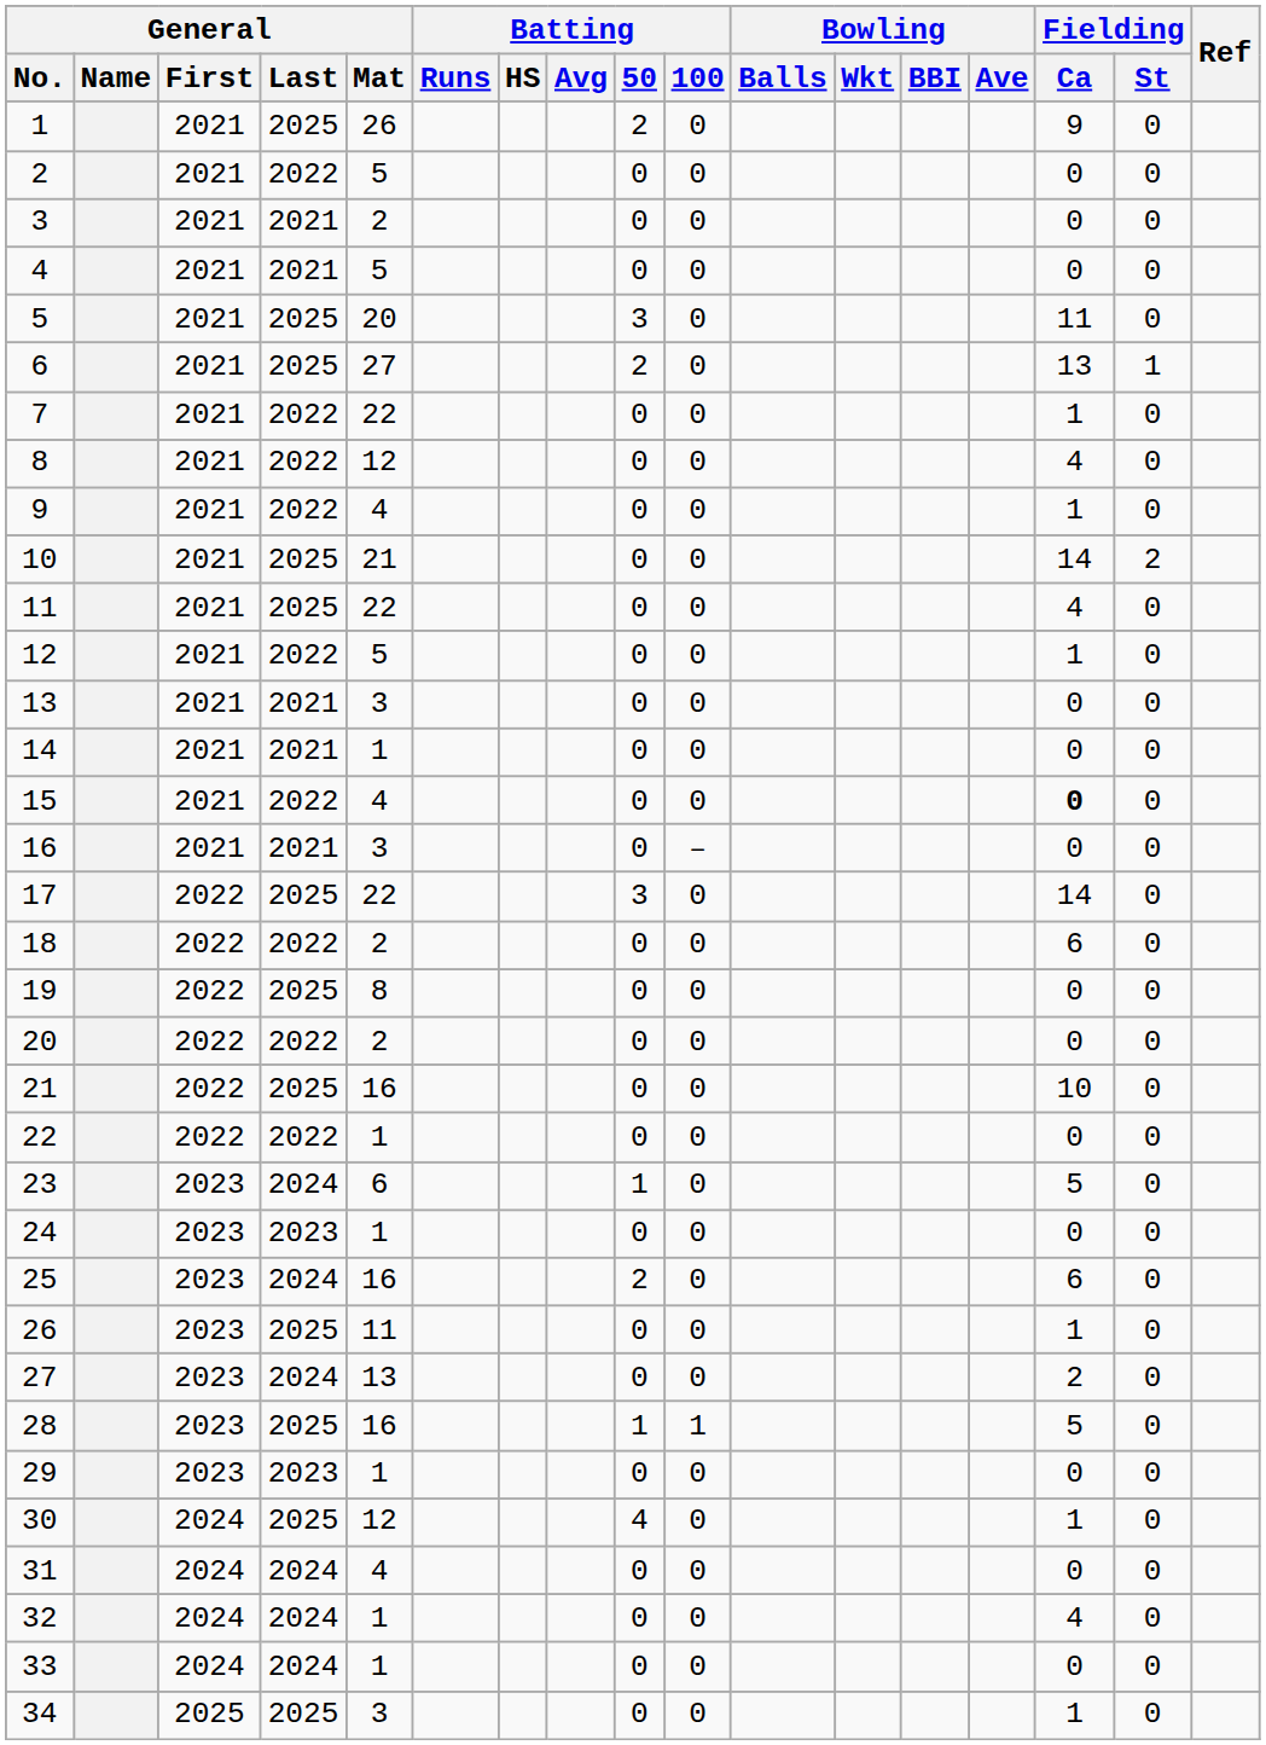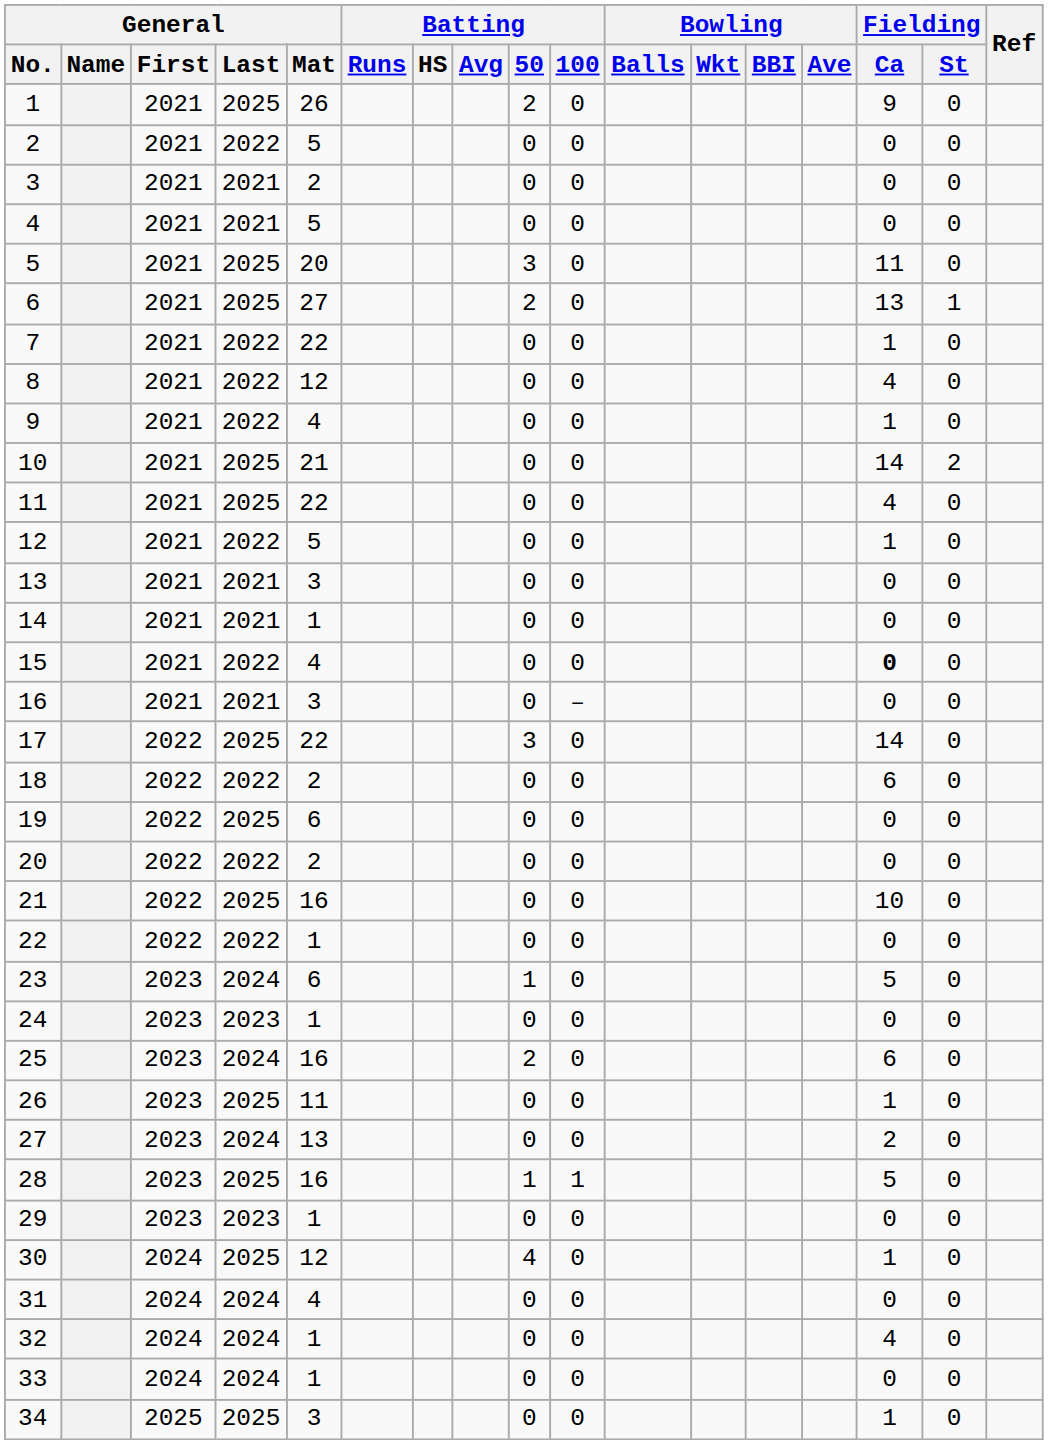 <table class="wikitable plainrowheaders sortable">
 <tr align="center">
 <th scope="col" colspan=5 class="unsortable">General</th>
 <th scope="col" colspan=5 class="unsortable"><a href='#'>Batting</a></th>
 <th scope="col" colspan=4 class="unsortable"><a href='#'>Bowling</a></th>
 <th scope="col" colspan=2 class="unsortable"><a href='#'>Fielding</a></th>
 <th scope="col" rowspan=2 class="unsortable">Ref</th>
 </tr>
 <tr align="center">
 <th scope="col">No.</th>
 <th scope="col">Name</th>
 <th scope="col">First</th>
 <th scope="col">Last</th>
 <th scope="col">Mat</th>
 <th scope="col"><a href='#'>Runs</a></th>
 <th scope="col">HS</th>
 <th scope="col"><a href='#'>Avg</a></th>
 <th scope="col"><a href='#'>50</a></th>
 <th scope="col"><a href='#'>100</a></th>
 <th scope="col"><a href='#'>Balls</a></th>
 <th scope="col"><a href='#'>Wkt</a></th>
 <th scope="col"><a href='#'>BBI</a></th>
 <th scope="col"><a href='#'>Ave</a></th>
 <th scope="col"><a href='#'>Ca</a></th>
 <th scope="col"><a href='#'>St</a></th>
 </tr>
 <tr align="center">
 <td>1</td>
 <th scope="row" align="left"></th>
 <td>2021</td>
 <td>2025</td>
 <td>26</td>
 <td></td>
 <td></td>
 <td></td>
 <td>2</td>
 <td>0</td>
 <td></td>
 <td></td>
 <td></td>
 <td></td>
 <td>9</td>
 <td>0</td>
 <td></td>
 </tr>
 <tr align="center">
 <td>2</td>
 <th scope="row" align="left"></th>
 <td>2021</td>
 <td>2022</td>
 <td>5</td>
 <td></td>
 <td></td>
 <td></td>
 <td>0</td>
 <td>0</td>
 <td></td>
 <td></td>
 <td></td>
 <td></td>
 <td>0</td>
 <td>0</td>
 <td></td>
 </tr>
 <tr align="center">
 <td>3</td>
 <th scope="row" align="left"></th>
 <td>2021</td>
 <td>2021</td>
 <td>2</td>
 <td></td>
 <td></td>
 <td></td>
 <td>0</td>
 <td>0</td>
 <td></td>
 <td></td>
 <td></td>
 <td></td>
 <td>0</td>
 <td>0</td>
 <td></td>
 </tr>
 <tr align="center">
 <td>4</td>
 <th scope="row" align="left"></th>
 <td>2021</td>
 <td>2021</td>
 <td>5</td>
 <td></td>
 <td></td>
 <td></td>
 <td>0</td>
 <td>0</td>
 <td></td>
 <td></td>
 <td></td>
 <td></td>
 <td>0</td>
 <td>0</td>
 <td></td>
 </tr>
 <tr align="center">
 <td>5</td>
 <th scope="row" align="left"></th>
 <td>2021</td>
 <td>2025</td>
 <td>20</td>
 <td></td>
 <td></td>
 <td></td>
 <td>3</td>
 <td>0</td>
 <td></td>
 <td></td>
 <td></td>
 <td></td>
 <td>11</td>
 <td>0</td>
 <td></td>
 </tr>
 <tr align="center">
 <td>6</td>
 <th scope="row" align="left"></th>
 <td>2021</td>
 <td>2025</td>
 <td>27</td>
 <td></td>
 <td></td>
 <td></td>
 <td>2</td>
 <td>0</td>
 <td></td>
 <td></td>
 <td></td>
 <td></td>
 <td>13</td>
 <td>1</td>
 <td></td>
 </tr>
 <tr align="center">
 <td>7</td>
 <th scope="row" align="left"></th>
 <td>2021</td>
 <td>2022</td>
 <td>22</td>
 <td></td>
 <td></td>
 <td></td>
 <td>0</td>
 <td>0</td>
 <td></td>
 <td></td>
 <td></td>
 <td></td>
 <td>1</td>
 <td>0</td>
 <td></td>
 </tr>
 <tr align="center">
 <td>8</td>
 <th scope="row" align="left"></th>
 <td>2021</td>
 <td>2022</td>
 <td>12</td>
 <td></td>
 <td></td>
 <td></td>
 <td>0</td>
 <td>0</td>
 <td></td>
 <td></td>
 <td></td>
 <td></td>
 <td>4</td>
 <td>0</td>
 <td></td>
 </tr>
 <tr align="center">
 <td>9</td>
 <th scope="row" align="left"></th>
 <td>2021</td>
 <td>2022</td>
 <td>4</td>
 <td></td>
 <td></td>
 <td></td>
 <td>0</td>
 <td>0</td>
 <td></td>
 <td></td>
 <td></td>
 <td></td>
 <td>1</td>
 <td>0</td>
 <td></td>
 </tr>
 <tr align="center">
 <td>10</td>
 <th scope="row" align="left"></th>
 <td>2021</td>
 <td>2025</td>
 <td>21</td>
 <td></td>
 <td></td>
 <td></td>
 <td>0</td>
 <td>0</td>
 <td></td>
 <td></td>
 <td></td>
 <td></td>
 <td>14</td>
 <td>2</td>
 <td></td>
 </tr>
 <tr align="center">
 <td>11</td>
 <th scope="row" align="left"></th>
 <td>2021</td>
 <td>2025</td>
 <td>22</td>
 <td></td>
 <td></td>
 <td></td>
 <td>0</td>
 <td>0</td>
 <td></td>
 <td></td>
 <td></td>
 <td></td>
 <td>4</td>
 <td>0</td>
 <td></td>
 </tr>
 <tr align="center">
 <td>12</td>
 <th scope="row" align="left"></th>
 <td>2021</td>
 <td>2022</td>
 <td>5</td>
 <td></td>
 <td></td>
 <td></td>
 <td>0</td>
 <td>0</td>
 <td></td>
 <td></td>
 <td></td>
 <td></td>
 <td>1</td>
 <td>0</td>
 <td></td>
 </tr>
 <tr align="center">
 <td>13</td>
 <th scope="row" align="left"></th>
 <td>2021</td>
 <td>2021</td>
 <td>3</td>
 <td></td>
 <td></td>
 <td></td>
 <td>0</td>
 <td>0</td>
 <td></td>
 <td></td>
 <td></td>
 <td></td>
 <td>0</td>
 <td>0</td>
 <td></td>
 </tr>
 <tr align="center">
 <td>14</td>
 <th scope="row" align="left"></th>
 <td>2021</td>
 <td>2021</td>
 <td>1</td>
 <td></td>
 <td></td>
 <td></td>
 <td>0</td>
 <td>0</td>
 <td></td>
 <td></td>
 <td></td>
 <td></td>
 <td>0</td>
 <td>0</td>
 <td></td>
 </tr>
 <tr align="center">
 <td>15</td>
 <th scope="row" align="left"></th>
 <td>2021</td>
 <td>2022</td>
 <td>4</td>
 <td></td>
 <td></td>
 <td></td>
 <td>0</td>
 <td>0</td>
 <td></td>
 <td></td>
 <td></td>
 <td></td>
 <td><strong>0</strong></td>
 <td>0</td>
 <td></td>
 </tr>
 <tr align="center">
 <td>16</td>
 <th scope="row" align="left"></th>
 <td>2021</td>
 <td>2021</td>
 <td>3</td>
 <td></td>
 <td></td>
 <td></td>
 <td>0</td>
 <td>–</td>
 <td></td>
 <td></td>
 <td></td>
 <td></td>
 <td>0</td>
 <td>0</td>
 <td></td>
 </tr>
 <tr align="center">
 <td>17</td>
 <th scope="row" align="left"></th>
 <td>2022</td>
 <td>2025</td>
 <td>22</td>
 <td></td>
 <td></td>
 <td></td>
 <td>3</td>
 <td>0</td>
 <td></td>
 <td></td>
 <td></td>
 <td></td>
 <td>14</td>
 <td>0</td>
 <td></td>
 </tr>
 <tr align="center">
 <td>18</td>
 <th scope="row" align="left"></th>
 <td>2022</td>
 <td>2022</td>
 <td>2</td>
 <td></td>
 <td></td>
 <td></td>
 <td>0</td>
 <td>0</td>
 <td></td>
 <td></td>
 <td></td>
 <td></td>
 <td>6</td>
 <td>0</td>
 <td></td>
 </tr>
 <tr align="center">
 <td>19</td>
 <th scope="row" align="left"></th>
 <td>2022</td>
 <td>2025</td>
-<td>8</td>
+<td>6</td>
 <td></td>
 <td></td>
 <td></td>
 <td>0</td>
 <td>0</td>
 <td></td>
 <td></td>
 <td></td>
 <td></td>
 <td>0</td>
 <td>0</td>
 <td></td>
 </tr>
 <tr align="center">
 <td>20</td>
 <th scope="row" align="left"></th>
 <td>2022</td>
 <td>2022</td>
 <td>2</td>
 <td></td>
 <td></td>
 <td></td>
 <td>0</td>
 <td>0</td>
 <td></td>
 <td></td>
 <td></td>
 <td></td>
 <td>0</td>
 <td>0</td>
 <td></td>
 </tr>
 <tr align="center">
 <td>21</td>
 <th scope="row" align="left"></th>
 <td>2022</td>
 <td>2025</td>
 <td>16</td>
 <td></td>
 <td></td>
 <td></td>
 <td>0</td>
 <td>0</td>
 <td></td>
 <td></td>
 <td></td>
 <td></td>
 <td>10</td>
 <td>0</td>
 <td></td>
 </tr>
 <tr align="center">
 <td>22</td>
 <th scope="row" align="left"></th>
 <td>2022</td>
 <td>2022</td>
 <td>1</td>
 <td></td>
 <td></td>
 <td></td>
 <td>0</td>
 <td>0</td>
 <td></td>
 <td></td>
 <td></td>
 <td></td>
 <td>0</td>
 <td>0</td>
 <td></td>
 </tr>
 <tr align="center">
 <td>23</td>
 <th scope="row" align="left"></th>
 <td>2023</td>
 <td>2024</td>
 <td>6</td>
 <td></td>
 <td></td>
 <td></td>
 <td>1</td>
 <td>0</td>
 <td></td>
 <td></td>
 <td></td>
 <td></td>
 <td>5</td>
 <td>0</td>
 <td></td>
 </tr>
 <tr align="center">
 <td>24</td>
 <th scope="row" align="left"></th>
 <td>2023</td>
 <td>2023</td>
 <td>1</td>
 <td></td>
 <td></td>
 <td></td>
 <td>0</td>
 <td>0</td>
 <td></td>
 <td></td>
 <td></td>
 <td></td>
 <td>0</td>
 <td>0</td>
 <td></td>
 </tr>
 <tr align="center">
 <td>25</td>
 <th scope="row" align="left"></th>
 <td>2023</td>
 <td>2024</td>
 <td>16</td>
 <td></td>
 <td></td>
 <td></td>
 <td>2</td>
 <td>0</td>
 <td></td>
 <td></td>
 <td></td>
 <td></td>
 <td>6</td>
 <td>0</td>
 <td></td>
 </tr>
 <tr align="center">
 <td>26</td>
 <th scope="row" align="left"></th>
 <td>2023</td>
 <td>2025</td>
 <td>11</td>
 <td></td>
 <td></td>
 <td></td>
 <td>0</td>
 <td>0</td>
 <td></td>
 <td></td>
 <td></td>
 <td></td>
 <td>1</td>
 <td>0</td>
 <td></td>
 </tr>
 <tr align="center">
 <td>27</td>
 <th scope="row" align="left"></th>
 <td>2023</td>
 <td>2024</td>
 <td>13</td>
 <td></td>
 <td></td>
 <td></td>
 <td>0</td>
 <td>0</td>
 <td></td>
 <td></td>
 <td></td>
 <td></td>
 <td>2</td>
 <td>0</td>
 <td></td>
 </tr>
 <tr align="center">
 <td>28</td>
 <th scope="row" align="left"></th>
 <td>2023</td>
 <td>2025</td>
 <td>16</td>
 <td></td>
 <td></td>
 <td></td>
 <td>1</td>
 <td>1</td>
 <td></td>
 <td></td>
 <td></td>
 <td></td>
 <td>5</td>
 <td>0</td>
 <td></td>
 </tr>
 <tr align="center">
 <td>29</td>
 <th scope="row" align="left"></th>
 <td>2023</td>
 <td>2023</td>
 <td>1</td>
 <td></td>
 <td></td>
 <td></td>
 <td>0</td>
 <td>0</td>
 <td></td>
 <td></td>
 <td></td>
 <td></td>
 <td>0</td>
 <td>0</td>
 <td></td>
 </tr>
 <tr align="center">
 <td>30</td>
 <th scope="row" align="left"></th>
 <td>2024</td>
 <td>2025</td>
 <td>12</td>
 <td></td>
 <td></td>
 <td></td>
 <td>4</td>
 <td>0</td>
 <td></td>
 <td></td>
 <td></td>
 <td></td>
 <td>1</td>
 <td>0</td>
 <td></td>
 </tr>
 <tr align="center">
 <td>31</td>
 <th scope="row" align="left"></th>
 <td>2024</td>
 <td>2024</td>
 <td>4</td>
 <td></td>
 <td></td>
 <td></td>
 <td>0</td>
 <td>0</td>
 <td></td>
 <td></td>
 <td></td>
 <td></td>
 <td>0</td>
 <td>0</td>
 <td></td>
 </tr>
 <tr align="center">
 <td>32</td>
 <th scope="row" align="left"></th>
 <td>2024</td>
 <td>2024</td>
 <td>1</td>
 <td></td>
 <td></td>
 <td></td>
 <td>0</td>
 <td>0</td>
 <td></td>
 <td></td>
 <td></td>
 <td></td>
 <td>4</td>
 <td>0</td>
 <td></td>
 </tr>
 <tr align="center">
 <td>33</td>
 <th scope="row" align="left"></th>
 <td>2024</td>
 <td>2024</td>
 <td>1</td>
 <td></td>
 <td></td>
 <td></td>
 <td>0</td>
 <td>0</td>
 <td></td>
 <td></td>
 <td></td>
 <td></td>
 <td>0</td>
 <td>0</td>
 <td></td>
 </tr>
 <tr align="center">
 <td>34</td>
 <th scope="row" align="left"></th>
 <td>2025</td>
 <td>2025</td>
 <td>3</td>
 <td></td>
 <td></td>
 <td></td>
 <td>0</td>
 <td>0</td>
 <td></td>
 <td></td>
 <td></td>
 <td></td>
 <td>1</td>
 <td>0</td>
 <td></td>
 </tr>
 </table>
